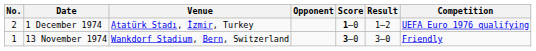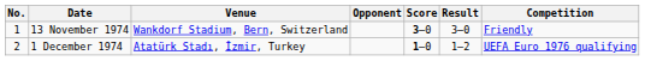 <table class="wikitable plainrowheaders">
 <tr>
 <th>No.</th>
 <th>Date</th>
 <th>Venue</th>
 <th>Opponent</th>
 <th>Score</th>
 <th>Result</th>
 <th>Competition</th>
 </tr>
 <tr>
+<td align="center">1</td>
+<td>13 November 1974</td>
+<td><a href='#'>Wankdorf Stadium</a>, <a href='#'>Bern</a>, Switzerland</td>
+<td></td>
+<td align="center"><strong>3</strong>–0</td>
+<td align="center">3–0</td>
+<td><a href='#'>Friendly</a></td>
+</tr>
+<tr>
 <td align="center">2</td>
 <td>1 December 1974</td>
 <td><a href='#'>Atatürk Stadı</a>, <a href='#'>İzmir</a>, Turkey</td>
 <td></td>
 <td align="center"><strong>1</strong>–0</td>
 <td align="center">1–2</td>
 <td><a href='#'>UEFA Euro 1976 qualifying</a></td>
 </tr>
-<tr>
-<td align="center">1</td>
-<td>13 November 1974</td>
-<td><a href='#'>Wankdorf Stadium</a>, <a href='#'>Bern</a>, Switzerland</td>
-<td></td>
-<td align="center"><strong>3</strong>–0</td>
-<td align="center">3–0</td>
-<td><a href='#'>Friendly</a></td>
-</tr>
 </table>
